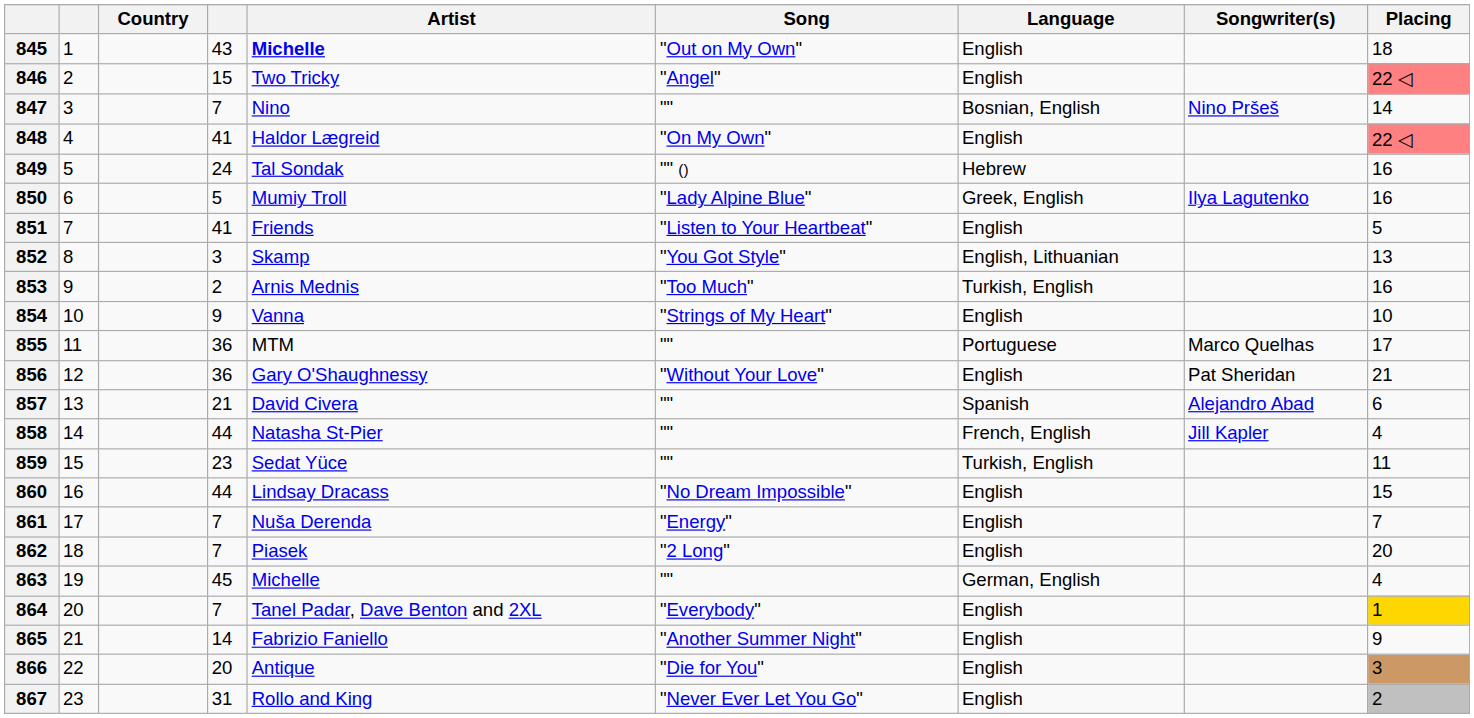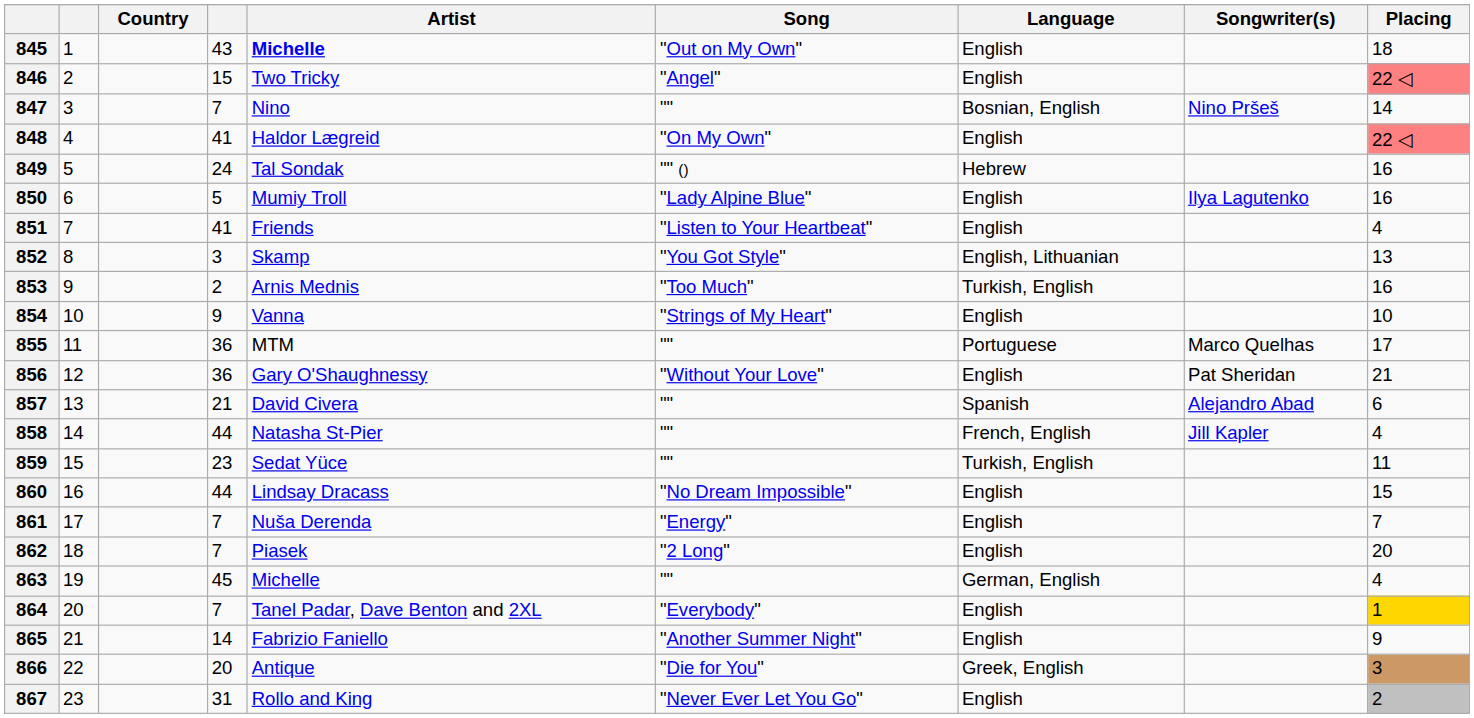 <table class="wikitable plainrowheaders" style="width:100%">
 <tr>
 </tr>
 <tr>
 <th scope="col"></th>
 <th scope="col"></th>
 <th scope="col">Country</th>
 <th scope="col"></th>
 <th scope="col">Artist</th>
 <th scope="col">Song</th>
 <th scope="col">Language</th>
 <th scope="col">Songwriter(s)</th>
 <th scope="col">Placing</th>
 </tr>
 <tr>
 <th scope="row">845</th>
 <td>1</td>
 <td></td>
 <td>43</td>
 <td><strong><a href='#'>Michelle</a></strong></td>
 <td>"<a href='#'>Out on My Own</a>"</td>
 <td>English</td>
 <td></td>
 <td>18</td>
 </tr>
 <tr>
 <th scope="row">846</th>
 <td>2</td>
 <td></td>
 <td>15</td>
 <td><a href='#'>Two Tricky</a></td>
 <td>"<a href='#'>Angel</a>"</td>
 <td>English</td>
 <td></td>
 <td bgcolor="#FE8080">22 ◁</td>
 </tr>
 <tr>
 <th scope="row">847</th>
 <td>3</td>
 <td></td>
 <td>7</td>
 <td><a href='#'>Nino</a></td>
 <td>""</td>
 <td>Bosnian, English</td>
 <td><a href='#'>Nino Pršeš</a></td>
 <td>14</td>
 </tr>
 <tr>
 <th scope="row">848</th>
 <td>4</td>
 <td></td>
 <td>41</td>
 <td><a href='#'>Haldor Lægreid</a></td>
 <td>"<a href='#'>On My Own</a>"</td>
 <td>English</td>
 <td></td>
 <td bgcolor="#FE8080">22 ◁</td>
 </tr>
 <tr>
 <th scope="row">849</th>
 <td>5</td>
 <td></td>
 <td>24</td>
 <td><a href='#'>Tal Sondak</a></td>
 <td>"" <small>()</small></td>
 <td>Hebrew</td>
 <td></td>
 <td>16</td>
 </tr>
 <tr>
 <th scope="row">850</th>
 <td>6</td>
 <td></td>
 <td>5</td>
 <td><a href='#'>Mumiy Troll</a></td>
 <td>"<a href='#'>Lady Alpine Blue</a>"</td>
-<td>Greek, English</td>
+<td>English</td>
 <td><a href='#'>Ilya Lagutenko</a></td>
 <td>16</td>
 </tr>
 <tr>
 <th scope="row">851</th>
 <td>7</td>
 <td></td>
 <td>41</td>
 <td><a href='#'>Friends</a></td>
 <td>"<a href='#'>Listen to Your Heartbeat</a>"</td>
 <td>English</td>
 <td></td>
-<td>5</td>
+<td>4</td>
 </tr>
 <tr>
 <th scope="row">852</th>
 <td>8</td>
 <td></td>
 <td>3</td>
 <td><a href='#'>Skamp</a></td>
 <td>"<a href='#'>You Got Style</a>"</td>
 <td>English, Lithuanian</td>
 <td></td>
 <td>13</td>
 </tr>
 <tr>
 <th scope="row">853</th>
 <td>9</td>
 <td></td>
 <td>2</td>
 <td><a href='#'>Arnis Mednis</a></td>
 <td>"<a href='#'>Too Much</a>"</td>
 <td>Turkish, English</td>
 <td></td>
 <td>16</td>
 </tr>
 <tr>
 <th scope="row">854</th>
 <td>10</td>
 <td></td>
 <td>9</td>
 <td><a href='#'>Vanna</a></td>
 <td>"<a href='#'>Strings of My Heart</a>"</td>
 <td>English</td>
 <td></td>
 <td>10</td>
 </tr>
 <tr>
 <th scope="row">855</th>
 <td>11</td>
 <td></td>
 <td>36</td>
 <td>MTM</td>
 <td>""</td>
 <td>Portuguese</td>
 <td>Marco Quelhas</td>
 <td>17</td>
 </tr>
 <tr>
 <th scope="row">856</th>
 <td>12</td>
 <td></td>
 <td>36</td>
 <td><a href='#'>Gary O'Shaughnessy</a></td>
 <td>"<a href='#'>Without Your Love</a>"</td>
 <td>English</td>
 <td>Pat Sheridan</td>
 <td>21</td>
 </tr>
 <tr>
 <th scope="row">857</th>
 <td>13</td>
 <td></td>
 <td>21</td>
 <td><a href='#'>David Civera</a></td>
 <td>""</td>
 <td>Spanish</td>
 <td><a href='#'>Alejandro Abad</a></td>
 <td>6</td>
 </tr>
 <tr>
 <th scope="row">858</th>
 <td>14</td>
 <td></td>
 <td>44</td>
 <td><a href='#'>Natasha St-Pier</a></td>
 <td>""</td>
 <td>French, English</td>
 <td><a href='#'>Jill Kapler</a></td>
 <td>4</td>
 </tr>
 <tr>
 <th scope="row">859</th>
 <td>15</td>
 <td></td>
 <td>23</td>
 <td><a href='#'>Sedat Yüce</a></td>
 <td>""</td>
 <td>Turkish, English</td>
 <td></td>
 <td>11</td>
 </tr>
 <tr>
 <th scope="row">860</th>
 <td>16</td>
 <td></td>
 <td>44</td>
 <td><a href='#'>Lindsay Dracass</a></td>
 <td>"<a href='#'>No Dream Impossible</a>"</td>
 <td>English</td>
 <td></td>
 <td>15</td>
 </tr>
 <tr>
 <th scope="row">861</th>
 <td>17</td>
 <td></td>
 <td>7</td>
 <td><a href='#'>Nuša Derenda</a></td>
 <td>"<a href='#'>Energy</a>"</td>
 <td>English</td>
 <td></td>
 <td>7</td>
 </tr>
 <tr>
 <th scope="row">862</th>
 <td>18</td>
 <td></td>
 <td>7</td>
 <td><a href='#'>Piasek</a></td>
 <td>"<a href='#'>2 Long</a>"</td>
 <td>English</td>
 <td></td>
 <td>20</td>
 </tr>
 <tr>
 <th scope="row">863</th>
 <td>19</td>
 <td></td>
 <td>45</td>
 <td><a href='#'>Michelle</a></td>
 <td>""</td>
 <td>German, English</td>
 <td></td>
 <td>4</td>
 </tr>
 <tr>
 <th scope="row">864</th>
 <td>20</td>
 <td></td>
 <td>7</td>
 <td><a href='#'>Tanel Padar</a>, <a href='#'>Dave Benton</a> and <a href='#'>2XL</a></td>
 <td>"<a href='#'>Everybody</a>"</td>
 <td>English</td>
 <td></td>
 <td bgcolor="gold">1</td>
 </tr>
 <tr>
 <th scope="row">865</th>
 <td>21</td>
 <td></td>
 <td>14</td>
 <td><a href='#'>Fabrizio Faniello</a></td>
 <td>"<a href='#'>Another Summer Night</a>"</td>
 <td>English</td>
 <td></td>
 <td>9</td>
 </tr>
 <tr>
 <th scope="row">866</th>
 <td>22</td>
 <td></td>
 <td>20</td>
 <td><a href='#'>Antique</a></td>
 <td>"<a href='#'>Die for You</a>"</td>
-<td>English</td>
+<td>Greek, English</td>
 <td></td>
 <td bgcolor="#C96">3</td>
 </tr>
 <tr>
 <th scope="row">867</th>
 <td>23</td>
 <td></td>
 <td>31</td>
 <td><a href='#'>Rollo and King</a></td>
 <td>"<a href='#'>Never Ever Let You Go</a>"</td>
 <td>English</td>
 <td></td>
 <td bgcolor="silver">2</td>
 </tr>
 </table>
